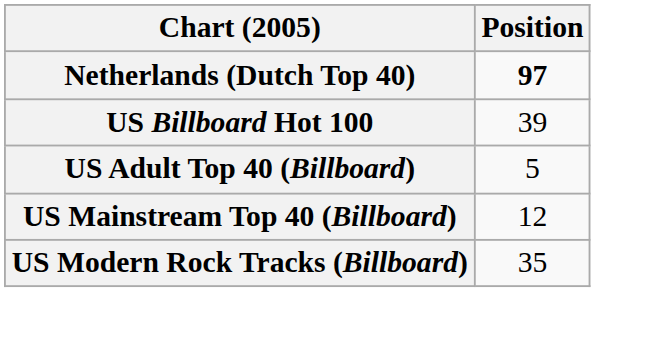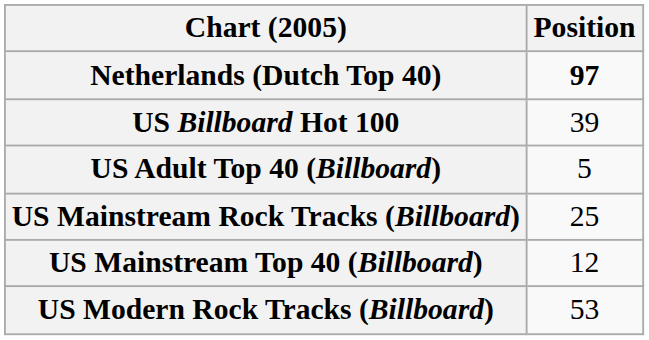 <table class="wikitable sortable plainrowheaders" style="text-align:center">
 <tr>
 <th>Chart (2005)</th>
 <th>Position</th>
 </tr>
 <tr>
 <th scope="row">Netherlands (Dutch Top 40)</th>
 <td><strong>97</strong></td>
 </tr>
 <tr>
 <th scope="row">US <em>Billboard</em> Hot 100</th>
 <td>39</td>
 </tr>
 <tr>
 <th scope="row">US Adult Top 40 (<em>Billboard</em>)</th>
 <td>5</td>
 </tr>
 <tr>
+<th scope="row">US Mainstream Rock Tracks (<em>Billboard</em>)</th>
+<td>25</td>
+</tr>
+<tr>
 <th scope="row">US Mainstream Top 40 (<em>Billboard</em>)</th>
 <td>12</td>
 </tr>
 <tr>
 <th scope="row">US Modern Rock Tracks (<em>Billboard</em>)</th>
-<td>35</td>
+<td>53</td>
 </tr>
 </table>
